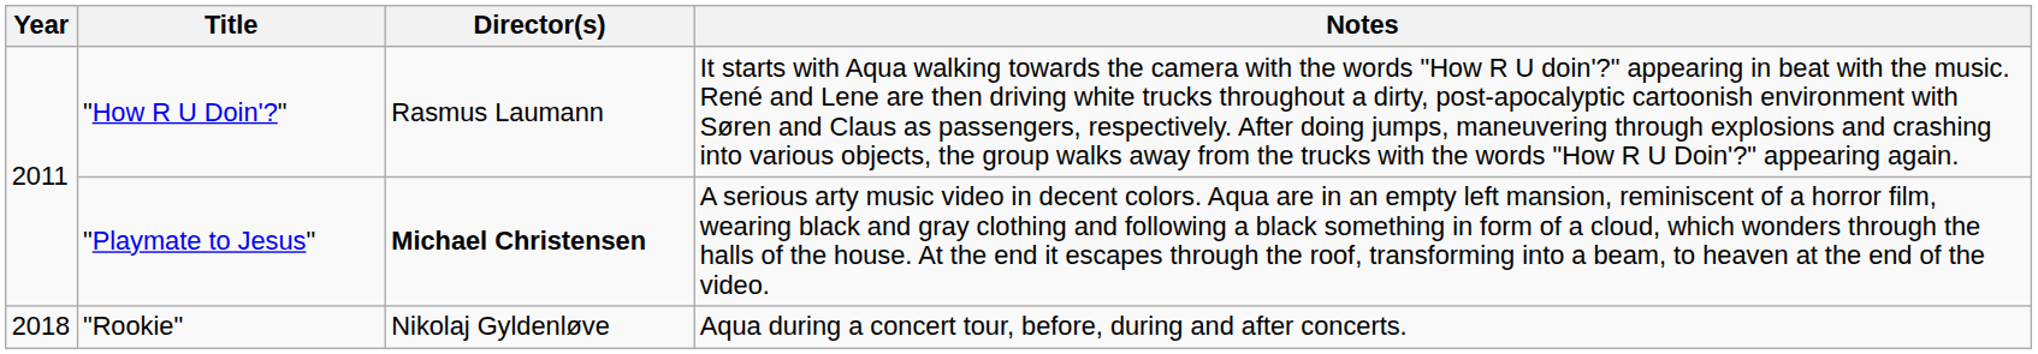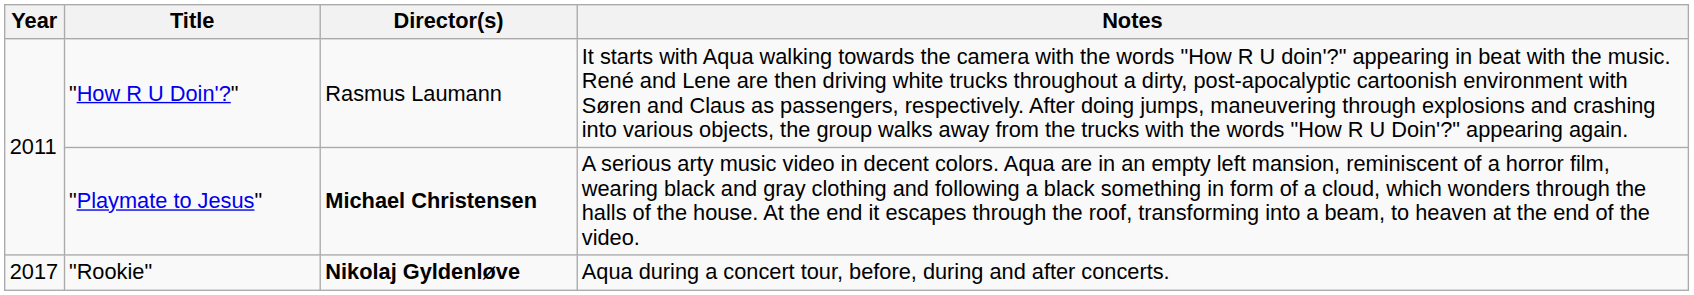 <table class="wikitable plainrowheaders" width=98%>
 <tr>
 <th scope="col" width=3%>Year</th>
 <th scope="col" width=15%>Title</th>
 <th scope="col" width=15%>Director(s)</th>
 <th scope="col" width=65%>Notes</th>
 </tr>
 <tr>
 <td rowspan="2">2011</td>
 <td>"<a href='#'>How R U Doin'?</a>"</td>
 <td>Rasmus Laumann</td>
 <td>It starts with Aqua walking towards the camera with the words "How R U doin'?" appearing in beat with the music. René and Lene are then driving white trucks throughout a dirty, post-apocalyptic cartoonish environment with Søren and Claus as passengers, respectively. After doing jumps, maneuvering through explosions and crashing into various objects, the group walks away from the trucks with the words "How R U Doin'?" appearing again.</td>
 </tr>
 <tr>
 <td>"<a href='#'>Playmate to Jesus</a>"</td>
 <td><strong>Michael Christensen</strong></td>
 <td>A serious arty music video in decent colors. Aqua are in an empty left mansion, reminiscent of a horror film, wearing black and gray clothing and following a black something in form of a cloud, which wonders through the halls of the house. At the end it escapes through the roof, transforming into a beam, to heaven at the end of the video.</td>
 </tr>
 <tr>
-<td rowspan="1">2018</td>
+<td rowspan="1">2017</td>
 <td>"Rookie"</td>
-<td>Nikolaj Gyldenløve</td>
+<td><strong>Nikolaj Gyldenløve</strong></td>
 <td>Aqua during a concert tour, before, during and after concerts.</td>
 </tr>
 </table>
